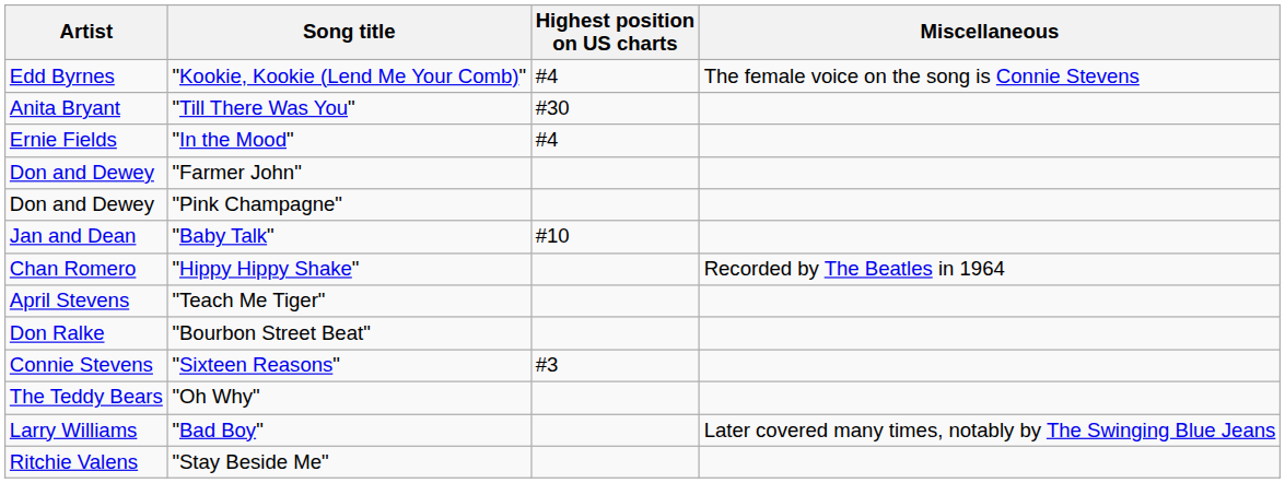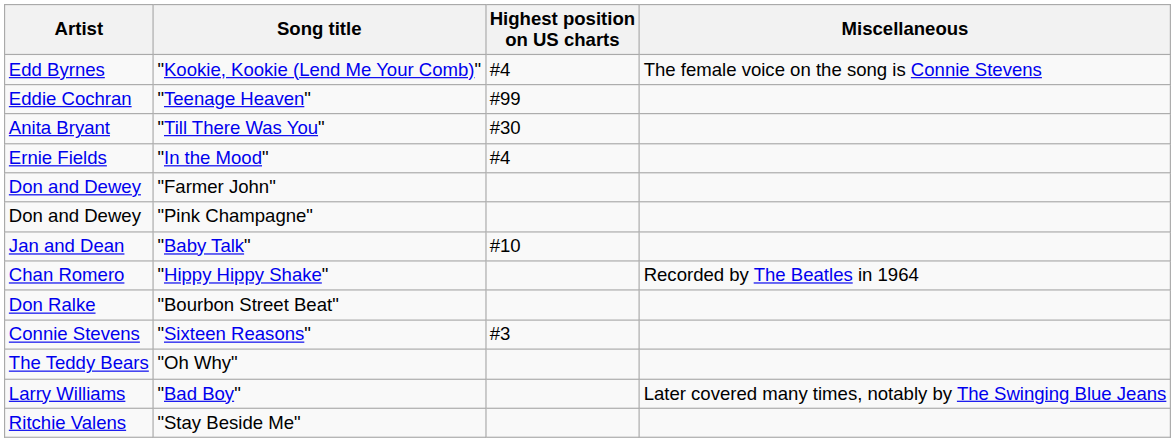 <table class="wikitable sortable">
 <tr>
 <th>Artist</th>
 <th>Song title</th>
 <th>Highest position<br> on US charts</th>
 <th>Miscellaneous</th>
 </tr>
 <tr>
 <td><a href='#'>Edd Byrnes</a></td>
 <td>"<a href='#'>Kookie, Kookie (Lend Me Your Comb)</a>"</td>
 <td>#4</td>
 <td>The female voice on the song is <a href='#'>Connie Stevens</a></td>
+</tr>
+<tr>
+<td><a href='#'>Eddie Cochran</a></td>
+<td>"<a href='#'>Teenage Heaven</a>"</td>
+<td>#99</td>
+<td></td>
 </tr>
 <tr>
 <td><a href='#'>Anita Bryant</a></td>
 <td>"<a href='#'>Till There Was You</a>"</td>
 <td>#30</td>
 <td></td>
 </tr>
 <tr>
 <td><a href='#'>Ernie Fields</a></td>
 <td>"<a href='#'>In the Mood</a>"</td>
 <td>#4</td>
 <td></td>
 </tr>
 <tr>
 <td><a href='#'>Don and Dewey</a></td>
 <td>"Farmer John"</td>
 <td></td>
 <td></td>
 </tr>
 <tr>
 <td>Don and Dewey</td>
 <td>"Pink Champagne"</td>
 <td></td>
 <td></td>
 </tr>
 <tr>
 <td><a href='#'>Jan and Dean</a></td>
 <td>"<a href='#'>Baby Talk</a>"</td>
 <td>#10</td>
 <td></td>
 </tr>
 <tr>
 <td><a href='#'>Chan Romero</a></td>
 <td>"<a href='#'>Hippy Hippy Shake</a>"</td>
 <td></td>
 <td>Recorded by <a href='#'>The Beatles</a> in 1964</td>
 </tr>
 <tr>
-<td><a href='#'>April Stevens</a></td>
-<td>"Teach Me Tiger"</td>
-<td></td>
-<td></td>
-</tr>
-<tr>
 <td><a href='#'>Don Ralke</a></td>
 <td>"Bourbon Street Beat"</td>
 <td></td>
 <td></td>
 </tr>
 <tr>
 <td><a href='#'>Connie Stevens</a></td>
 <td>"<a href='#'>Sixteen Reasons</a>"</td>
 <td>#3</td>
 <td></td>
 </tr>
 <tr>
 <td><a href='#'>The Teddy Bears</a></td>
 <td>"Oh Why"</td>
 <td></td>
 <td></td>
 </tr>
 <tr>
 <td><a href='#'>Larry Williams</a></td>
 <td>"<a href='#'>Bad Boy</a>"</td>
 <td></td>
 <td>Later covered many times, notably by <a href='#'>The Swinging Blue Jeans</a></td>
 </tr>
 <tr>
 <td><a href='#'>Ritchie Valens</a></td>
 <td>"Stay Beside Me"</td>
 <td></td>
 <td></td>
 </tr>
 </table>
